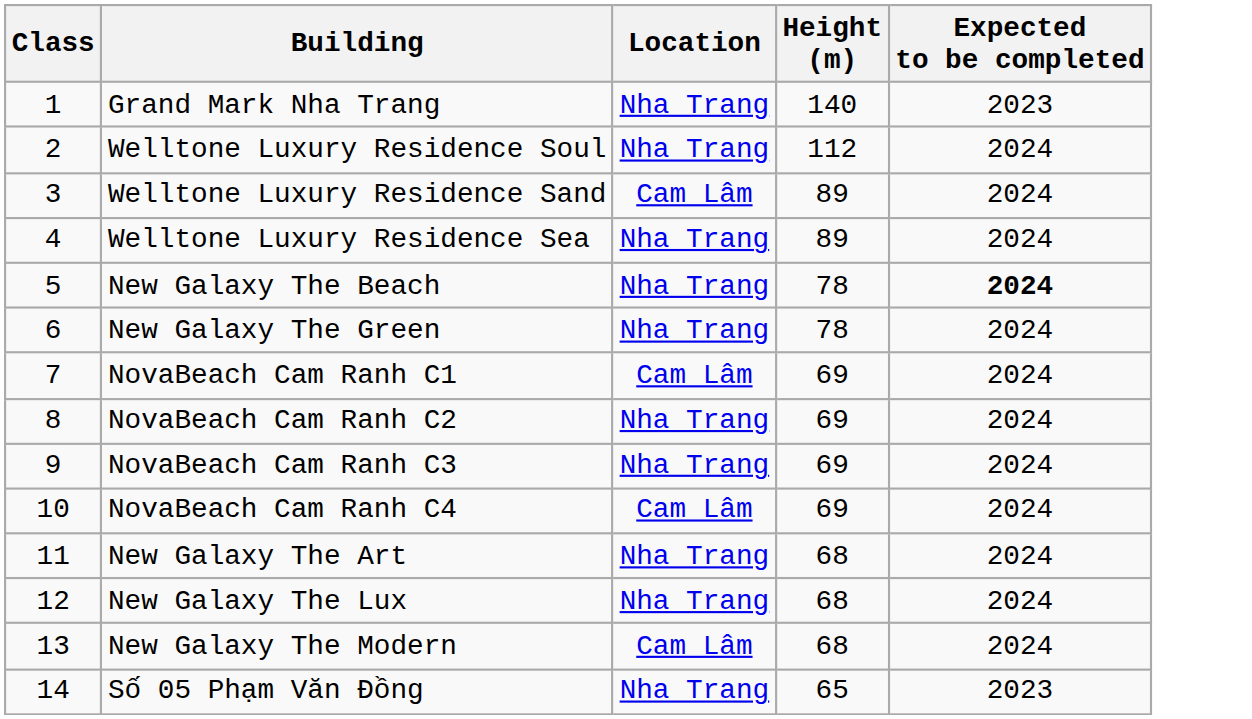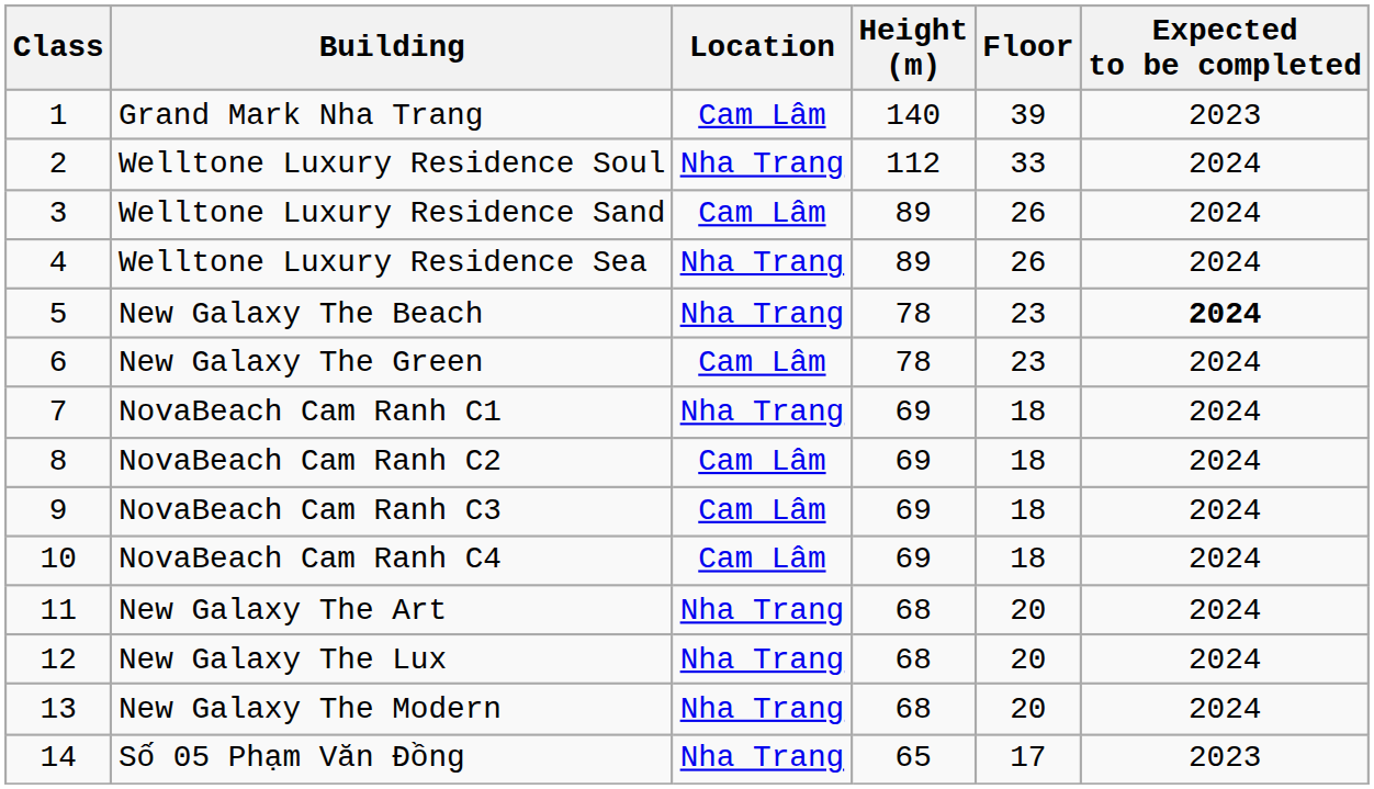 <table class="wikitable sortable" style="text-align:center">
 <tr>
 <th>Class</th>
 <th>Building</th>
 <th>Location</th>
 <th>Height<br>(m)</th>
+<th>Floor</th>
 <th>Expected<br>to be completed</th>
 </tr>
 <tr>
 <td>1</td>
 <td align="left">Grand Mark Nha Trang</td>
-<td><a href='#'>Nha Trang</a></td>
+<td><a href='#'>Cam Lâm</a></td>
 <td>140</td>
+<td>39</td>
 <td>2023</td>
 </tr>
 <tr>
 <td>2</td>
 <td align="left">Welltone Luxury Residence Soul</td>
 <td><a href='#'>Nha Trang</a></td>
 <td>112</td>
+<td>33</td>
 <td>2024</td>
 </tr>
 <tr>
 <td>3</td>
 <td align="left">Welltone Luxury Residence Sand</td>
 <td><a href='#'>Cam Lâm</a></td>
 <td>89</td>
+<td>26</td>
 <td>2024</td>
 </tr>
 <tr>
 <td>4</td>
 <td align="left">Welltone Luxury Residence Sea</td>
 <td><a href='#'>Nha Trang</a></td>
 <td>89</td>
+<td>26</td>
 <td>2024</td>
 </tr>
 <tr>
 <td>5</td>
 <td align="left">New Galaxy The Beach</td>
 <td><a href='#'>Nha Trang</a></td>
 <td>78</td>
+<td>23</td>
 <td><strong>2024</strong></td>
 </tr>
 <tr>
 <td>6</td>
 <td align="left">New Galaxy The Green</td>
-<td><a href='#'>Nha Trang</a></td>
+<td><a href='#'>Cam Lâm</a></td>
 <td>78</td>
+<td>23</td>
 <td>2024</td>
 </tr>
 <tr>
 <td>7</td>
 <td align="left">NovaBeach Cam Ranh C1</td>
-<td><a href='#'>Cam Lâm</a></td>
+<td><a href='#'>Nha Trang</a></td>
 <td>69</td>
+<td>18</td>
 <td>2024</td>
 </tr>
 <tr>
 <td>8</td>
 <td align="left">NovaBeach Cam Ranh C2</td>
-<td><a href='#'>Nha Trang</a></td>
+<td><a href='#'>Cam Lâm</a></td>
 <td>69</td>
+<td>18</td>
 <td>2024</td>
 </tr>
 <tr>
 <td>9</td>
 <td align="left">NovaBeach Cam Ranh C3</td>
-<td><a href='#'>Nha Trang</a></td>
+<td><a href='#'>Cam Lâm</a></td>
 <td>69</td>
+<td>18</td>
 <td>2024</td>
 </tr>
 <tr>
 <td>10</td>
 <td align="left">NovaBeach Cam Ranh C4</td>
 <td><a href='#'>Cam Lâm</a></td>
 <td>69</td>
+<td>18</td>
 <td>2024</td>
 </tr>
 <tr>
 <td>11</td>
 <td align="left">New Galaxy The Art</td>
 <td><a href='#'>Nha Trang</a></td>
 <td>68</td>
+<td>20</td>
 <td>2024</td>
 </tr>
 <tr>
 <td>12</td>
 <td align="left">New Galaxy The Lux</td>
 <td><a href='#'>Nha Trang</a></td>
 <td>68</td>
+<td>20</td>
 <td>2024</td>
 </tr>
 <tr>
 <td>13</td>
 <td align="left">New Galaxy The Modern</td>
-<td><a href='#'>Cam Lâm</a></td>
+<td><a href='#'>Nha Trang</a></td>
 <td>68</td>
+<td>20</td>
 <td>2024</td>
 </tr>
 <tr>
 <td>14</td>
 <td align="left">Số 05 Phạm Văn Đồng</td>
 <td><a href='#'>Nha Trang</a></td>
 <td>65</td>
+<td>17</td>
 <td>2023</td>
 </tr>
 </table>
